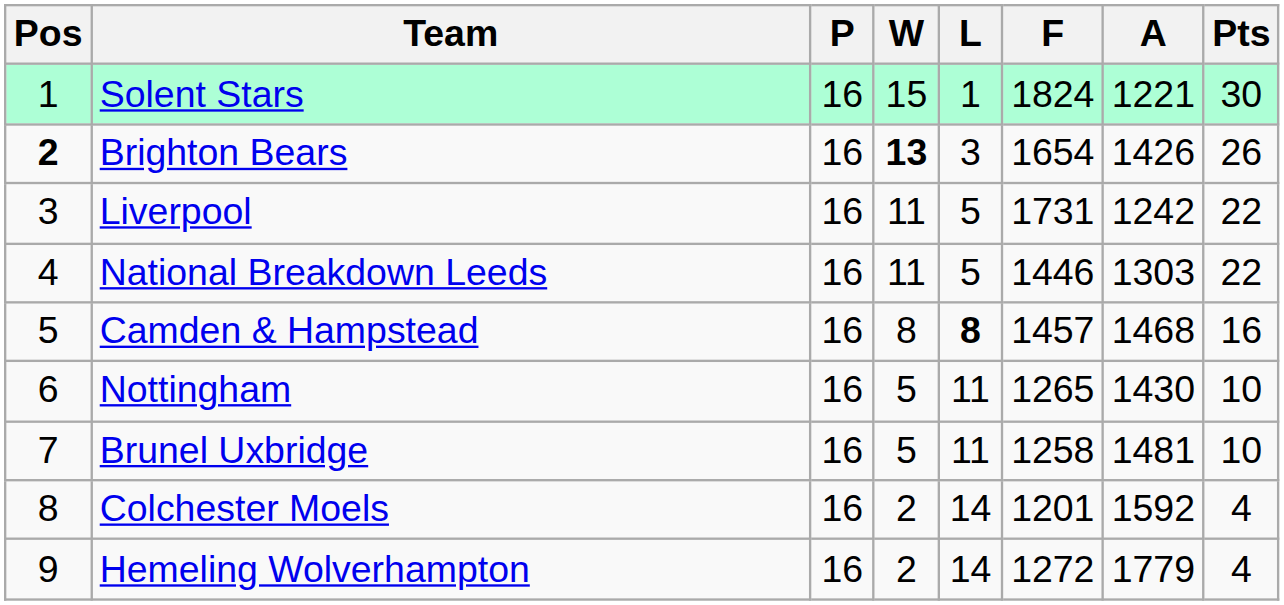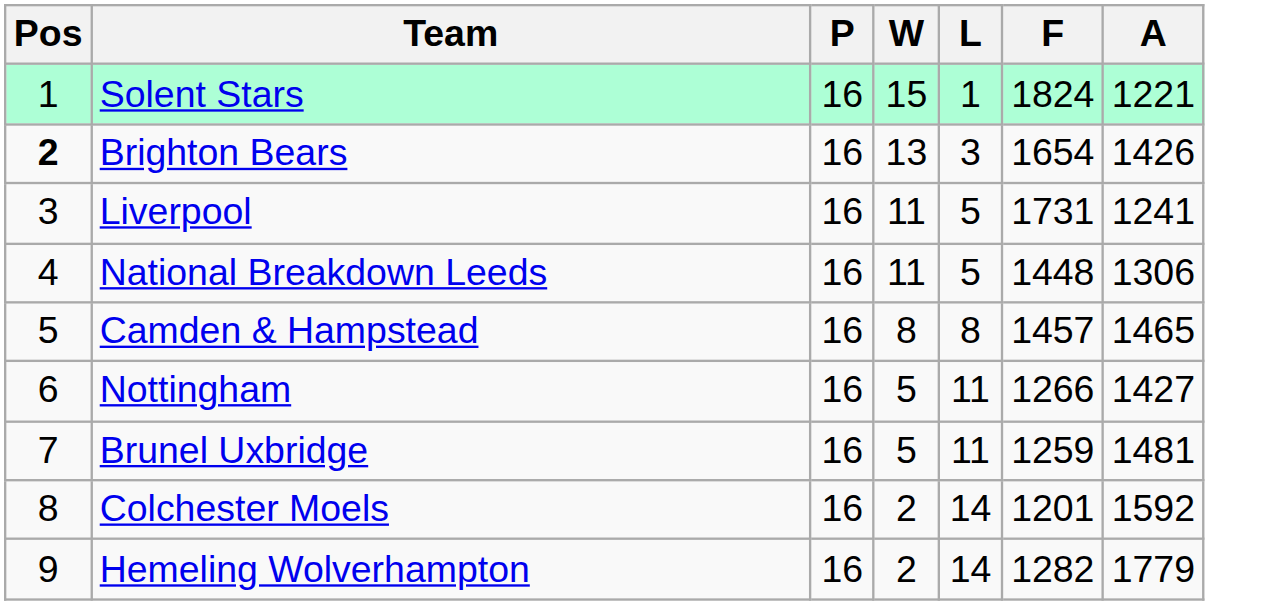 <table class="wikitable" style="font-size: 100%">
 <tr>
 <th width=20>Pos</th>
 <th width=300>Team</th>
 <th width=20>P</th>
 <th width=20>W</th>
 <th width=20>L</th>
 <th width=25>F</th>
 <th width=25>A</th>
-<th width=20>Pts</th>
 </tr>
 <tr align=center style="background: #ADFFD6;">
 <td>1</td>
 <td align="left"><a href='#'>Solent Stars</a></td>
 <td>16</td>
 <td>15</td>
 <td>1</td>
 <td>1824</td>
 <td>1221</td>
-<td>30</td>
 </tr>
 <tr align=center>
 <td><strong>2</strong></td>
 <td align="left"><a href='#'>Brighton Bears</a></td>
 <td>16</td>
-<td><strong>13</strong></td>
+<td>13</td>
 <td>3</td>
 <td>1654</td>
 <td>1426</td>
-<td>26</td>
 </tr>
 <tr align=center>
 <td>3</td>
 <td align="left"><a href='#'>Liverpool</a></td>
 <td>16</td>
 <td>11</td>
 <td>5</td>
 <td>1731</td>
-<td>1242</td>
-<td>22</td>
+<td>1241</td>
 </tr>
 <tr align=center>
 <td>4</td>
 <td align="left"><a href='#'>National Breakdown Leeds</a></td>
 <td>16</td>
 <td>11</td>
 <td>5</td>
-<td>1446</td>
-<td>1303</td>
-<td>22</td>
+<td>1448</td>
+<td>1306</td>
 </tr>
 <tr align=center>
 <td>5</td>
 <td align="left"><a href='#'>Camden & Hampstead</a></td>
 <td>16</td>
 <td>8</td>
-<td><strong>8</strong></td>
+<td>8</td>
 <td>1457</td>
-<td>1468</td>
-<td>16</td>
+<td>1465</td>
 </tr>
 <tr align=center>
 <td>6</td>
 <td align="left"><a href='#'>Nottingham</a></td>
 <td>16</td>
 <td>5</td>
 <td>11</td>
-<td>1265</td>
-<td>1430</td>
-<td>10</td>
+<td>1266</td>
+<td>1427</td>
 </tr>
 <tr align=center>
 <td>7</td>
 <td align="left"><a href='#'>Brunel Uxbridge</a></td>
 <td>16</td>
 <td>5</td>
 <td>11</td>
-<td>1258</td>
+<td>1259</td>
 <td>1481</td>
-<td>10</td>
 </tr>
 <tr align=center>
 <td>8</td>
 <td align="left"><a href='#'>Colchester Moels</a></td>
 <td>16</td>
 <td>2</td>
 <td>14</td>
 <td>1201</td>
 <td>1592</td>
-<td>4</td>
 </tr>
 <tr align=center>
 <td>9</td>
 <td align="left"><a href='#'>Hemeling Wolverhampton</a></td>
 <td>16</td>
 <td>2</td>
 <td>14</td>
-<td>1272</td>
+<td>1282</td>
 <td>1779</td>
-<td>4</td>
 </tr>
 </table>
